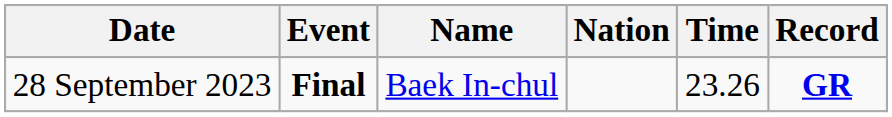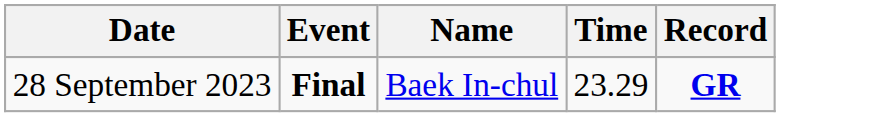 <table class=wikitable style=text-align:center>
 <tr>
 <th>Date</th>
 <th>Event</th>
 <th>Name</th>
-<th>Nation</th>
 <th>Time</th>
 <th>Record</th>
 </tr>
 <tr>
 <td>28 September 2023</td>
 <td><strong>Final</strong></td>
 <td align=left><a href='#'>Baek In-chul</a></td>
-<td align=left></td>
-<td>23.26</td>
+<td>23.29</td>
 <td><strong><a href='#'>GR</a></strong></td>
 </tr>
 </table>
